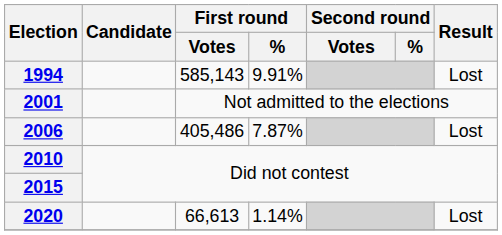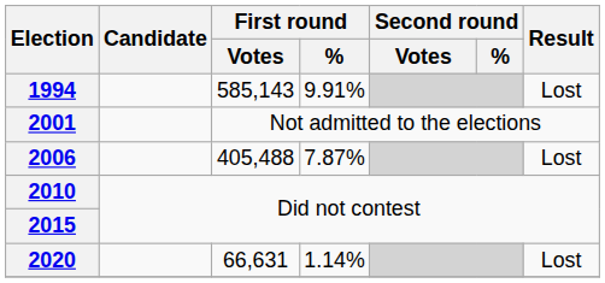 <table class=wikitable style=text-align:center>
 <tr>
 <th rowspan="2">Election</th>
 <th rowspan="2">Candidate</th>
 <th colspan="2" scope="col">First round</th>
 <th colspan="2">Second round</th>
 <th rowspan="2">Result</th>
 </tr>
 <tr>
 <th>Votes</th>
 <th>%</th>
 <th>Votes</th>
 <th>%</th>
 </tr>
 <tr>
 <th><a href='#'>1994</a></th>
 <td></td>
 <td>585,143</td>
 <td>9.91%</td>
 <td bgcolor=lightgrey colspan=2></td>
 <td>Lost </td>
 </tr>
 <tr>
 <th><a href='#'>2001</a></th>
 <td></td>
 <td colspan=5>Not admitted to the elections</td>
 </tr>
 <tr>
 <th><a href='#'>2006</a></th>
 <td></td>
-<td>405,486</td>
+<td>405,488</td>
 <td>7.87%</td>
 <td bgcolor=lightgrey colspan=2></td>
 <td>Lost </td>
 </tr>
 <tr>
 <th><a href='#'>2010</a></th>
 <td rowspan=2 colspan=6>Did not contest</td>
 </tr>
 <tr>
 <th><a href='#'>2015</a></th>
 </tr>
 <tr>
 <th><a href='#'>2020</a></th>
 <td></td>
-<td>66,613</td>
+<td>66,631</td>
 <td>1.14%</td>
 <td bgcolor=lightgrey colspan=2></td>
 <td>Lost </td>
 </tr>
 <tr>
 </tr>
 </table>
